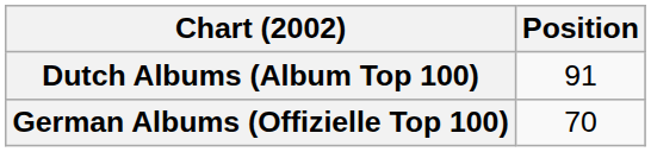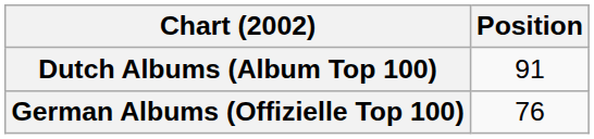 <table class="wikitable sortable plainrowheaders" style="text-align:center">
 <tr>
 <th scope="col">Chart (2002)</th>
 <th scope="col">Position</th>
 </tr>
 <tr>
 <th scope="row">Dutch Albums (Album Top 100)</th>
 <td>91</td>
 </tr>
 <tr>
 <th scope="row">German Albums (Offizielle Top 100)</th>
-<td>70</td>
+<td>76</td>
 </tr>
 </table>
